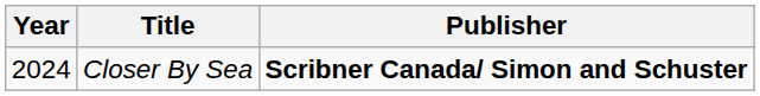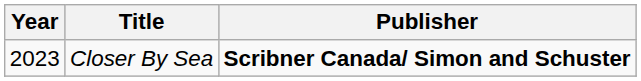 <table class="wikitable">
 <tr>
 <th>Year</th>
 <th>Title</th>
 <th>Publisher</th>
 </tr>
 <tr>
-<td>2024</td>
+<td>2023</td>
 <td><em>Closer By Sea</em></td>
 <td><strong>Scribner Canada/ Simon and Schuster</strong></td>
 </tr>
 </table>
